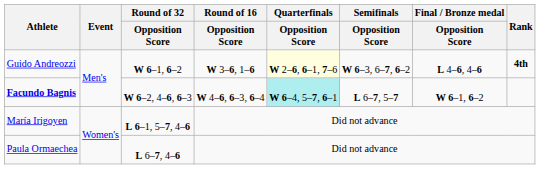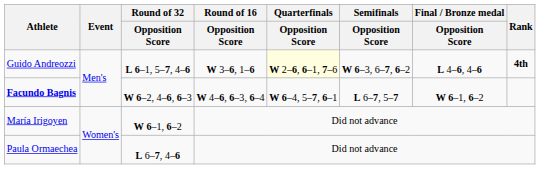 <table class="wikitable" border="1" style="font-size:90%">
 <tr>
 <th rowspan=2>Athlete</th>
 <th rowspan=2>Event</th>
 <th>Round of 32</th>
 <th>Round of 16</th>
 <th>Quarterfinals</th>
 <th>Semifinals</th>
 <th>Final / Bronze medal</th>
 <th rowspan=2>Rank</th>
 </tr>
 <tr>
 <th>Opposition<br>Score</th>
 <th>Opposition<br>Score</th>
 <th>Opposition<br>Score</th>
 <th>Opposition<br>Score</th>
 <th>Opposition<br>Score</th>
 </tr>
 <tr>
 <td><a href='#'>Guido Andreozzi</a></td>
 <td rowspan="2"><a href='#'>Men's</a></td>
-<td align=center><br><strong>W</strong> <strong>6</strong>–1, <strong>6</strong>–2</td>
+<td align=center><br><strong>L</strong> <strong>6</strong>–1, 5–<strong>7</strong>, 4–<strong>6</strong></td>
 <td align=center><br><strong>W</strong> 3–<strong>6</strong>, 1–<strong>6</strong></td>
 <td align=center style="background: lightyellow;"><br><strong>W</strong> 2–<strong>6</strong>, <strong>6</strong>–1, <strong>7</strong>–6</td>
 <td align=center><br><strong>W</strong> <strong>6</strong>–3, 6–<strong>7</strong>, <strong>6</strong>–2</td>
 <td align=center><br><strong>L</strong> 4–<strong>6</strong>, 4–<strong>6</strong></td>
 <td align=center><strong>4th</strong></td>
 </tr>
 <tr>
 <td><strong><a href='#'>Facundo Bagnis</a></strong></td>
 <td align=center><br><strong>W</strong> <strong>6</strong>–2, 4–<strong>6</strong>, <strong>6</strong>–3</td>
 <td align=center><br><strong>W</strong> 4–<strong>6</strong>, <strong>6</strong>–3, <strong>6</strong>–4</td>
-<td align=center style="background: paleturquoise;"><br><strong>W</strong> <strong>6</strong>–4, 5–<strong>7</strong>, <strong>6</strong>–1</td>
+<td align=center><br><strong>W</strong> <strong>6</strong>–4, 5–<strong>7</strong>, <strong>6</strong>–1</td>
 <td align=center><br><strong>L</strong> 6–<strong>7</strong>, 5–<strong>7</strong></td>
 <td align=center><br><strong>W</strong> <strong>6</strong>–1, <strong>6</strong>–2</td>
 <td align=center></td>
 </tr>
 <tr>
 <td><a href='#'>María Irigoyen</a></td>
 <td rowspan="2"><a href='#'>Women's</a></td>
-<td align=center><br><strong>L</strong> <strong>6</strong>–1, 5–<strong>7</strong>, 4–<strong>6</strong></td>
+<td align=center><br><strong>W</strong> <strong>6</strong>–1, <strong>6</strong>–2</td>
 <td align="center" colspan="5">Did not advance</td>
 </tr>
 <tr>
 <td><a href='#'>Paula Ormaechea</a></td>
 <td align=center><br><strong>L</strong> 6–<strong>7</strong>, 4–<strong>6</strong></td>
 <td align="center" colspan="5">Did not advance</td>
 </tr>
 </table>
